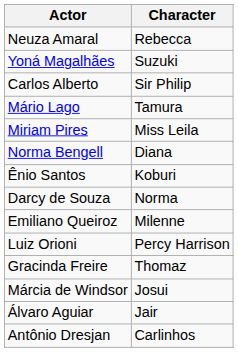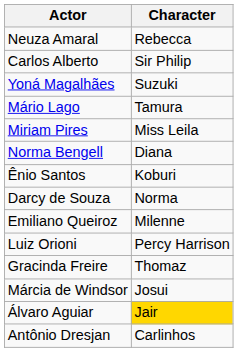 <table class="wikitable">
 <tr>
 <th>Actor</th>
 <th>Character </th>
 </tr>
 <tr>
 <td>Neuza Amaral</td>
 <td>Rebecca</td>
 </tr>
 <tr>
+<td>Carlos Alberto</td>
+<td>Sir Philip</td>
+</tr>
+<tr>
 <td><a href='#'>Yoná Magalhães</a></td>
 <td>Suzuki</td>
-</tr>
-<tr>
-<td>Carlos Alberto</td>
-<td>Sir Philip</td>
 </tr>
 <tr>
 <td><a href='#'>Mário Lago</a></td>
 <td>Tamura</td>
 </tr>
 <tr>
 <td><a href='#'>Miriam Pires</a></td>
 <td>Miss Leila</td>
 </tr>
 <tr>
 <td><a href='#'>Norma Bengell</a></td>
 <td>Diana</td>
 </tr>
 <tr>
 <td>Ênio Santos</td>
 <td>Koburi</td>
 </tr>
 <tr>
 <td>Darcy de Souza</td>
 <td>Norma</td>
 </tr>
 <tr>
 <td>Emiliano Queiroz</td>
 <td>Milenne</td>
 </tr>
 <tr>
 <td>Luiz Orioni</td>
 <td>Percy Harrison</td>
 </tr>
 <tr>
 <td>Gracinda Freire</td>
 <td>Thomaz</td>
 </tr>
 <tr>
 <td>Márcia de Windsor</td>
 <td>Josui</td>
 </tr>
 <tr>
 <td>Álvaro Aguiar</td>
-<td>Jair</td>
+<td style="background: gold;">Jair</td>
 </tr>
 <tr>
 <td>Antônio Dresjan</td>
 <td>Carlinhos</td>
 </tr>
 </table>
